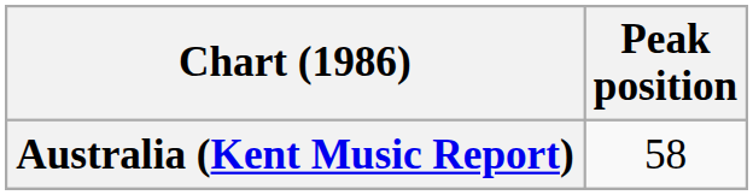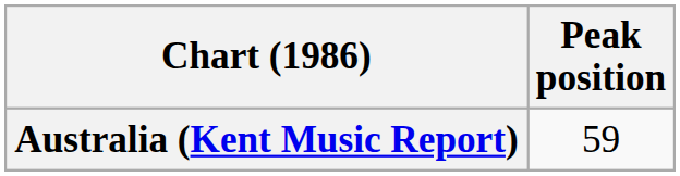 <table class="wikitable sortable plainrowheaders">
 <tr>
 <th scope="col">Chart (1986)</th>
 <th scope="col">Peak<br>position</th>
 </tr>
 <tr>
 <th scope="row">Australia (<a href='#'>Kent Music Report</a>)</th>
-<td style="text-align:center;">58</td>
+<td style="text-align:center;">59</td>
 </tr>
 <tr>
 </tr>
 </table>
